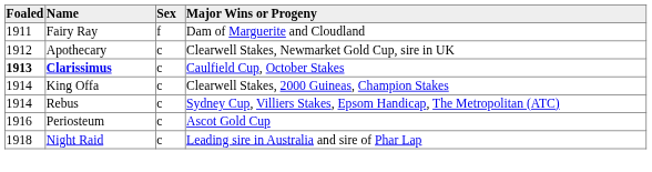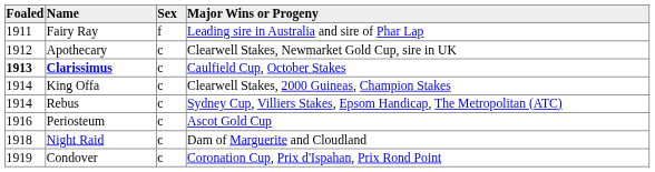 <table border="1" cellpadding="1" style="border-collapse: collapse; font-size:90%">
 <tr style="background:#eee;">
 <td style="width:35px;"><strong>Foaled</strong></td>
 <td style="width:120px;"><strong>Name</strong></td>
 <td style="width:30px;"><strong>Sex</strong></td>
 <td style="width:510px;"><strong>Major Wins or Progeny</strong></td>
 </tr>
 <tr>
 <td>1911</td>
 <td>Fairy Ray</td>
 <td>f</td>
-<td>Dam of <a href='#'>Marguerite</a> and Cloudland</td>
+<td><a href='#'>Leading sire in Australia</a> and sire of <a href='#'>Phar Lap</a></td>
 </tr>
 <tr>
 <td>1912</td>
 <td>Apothecary</td>
 <td>c</td>
 <td>Clearwell Stakes, Newmarket Gold Cup, sire in UK</td>
 </tr>
 <tr>
 <td><strong>1913</strong></td>
 <td><strong><a href='#'>Clarissimus</a></strong></td>
 <td>c</td>
 <td><a href='#'>Caulfield Cup</a>, <a href='#'>October Stakes</a></td>
 </tr>
 <tr>
 <td>1914</td>
 <td>King Offa</td>
 <td>c</td>
 <td>Clearwell Stakes, <a href='#'>2000 Guineas</a>, <a href='#'>Champion Stakes</a></td>
 </tr>
 <tr>
 <td>1914</td>
 <td>Rebus</td>
 <td>c</td>
 <td><a href='#'>Sydney Cup</a>, <a href='#'>Villiers Stakes</a>, <a href='#'>Epsom Handicap</a>, <a href='#'>The Metropolitan (ATC)</a></td>
 </tr>
 <tr>
 <td>1916</td>
 <td>Periosteum</td>
 <td>c</td>
 <td><a href='#'>Ascot Gold Cup</a></td>
 </tr>
 <tr>
 <td>1918</td>
 <td><a href='#'>Night Raid</a></td>
 <td>c</td>
-<td><a href='#'>Leading sire in Australia</a> and sire of <a href='#'>Phar Lap</a></td>
+<td>Dam of <a href='#'>Marguerite</a> and Cloudland</td>
+</tr>
+<tr>
+<td>1919</td>
+<td>Condover</td>
+<td>c</td>
+<td><a href='#'>Coronation Cup</a>, <a href='#'>Prix d'Ispahan</a>, <a href='#'>Prix Rond Point</a></td>
 </tr>
 </table>
